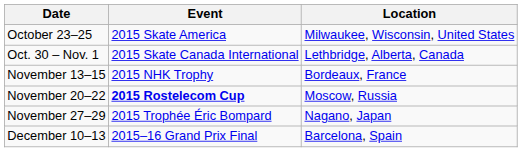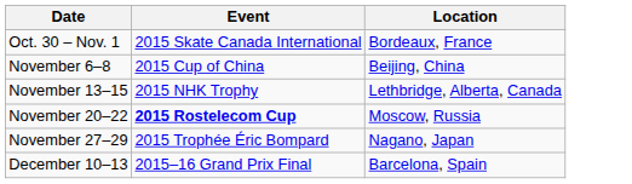 <table class="wikitable">
 <tr>
 <th>Date</th>
 <th>Event</th>
 <th>Location</th>
 </tr>
 <tr>
-<td>October 23–25</td>
-<td><a href='#'>2015 Skate America</a></td>
-<td><a href='#'>Milwaukee</a>, <a href='#'>Wisconsin</a>, <a href='#'>United States</a></td>
+<td>Oct. 30 – Nov. 1</td>
+<td><a href='#'>2015 Skate Canada International</a></td>
+<td><a href='#'>Bordeaux</a>, <a href='#'>France</a></td>
 </tr>
 <tr>
-<td>Oct. 30 – Nov. 1</td>
-<td><a href='#'>2015 Skate Canada International</a></td>
-<td><a href='#'>Lethbridge</a>, <a href='#'>Alberta</a>, <a href='#'>Canada</a></td>
+<td>November 6–8</td>
+<td><a href='#'>2015 Cup of China</a></td>
+<td><a href='#'>Beijing</a>, <a href='#'>China</a></td>
 </tr>
 <tr>
 <td>November 13–15</td>
 <td><a href='#'>2015 NHK Trophy</a></td>
-<td><a href='#'>Bordeaux</a>, <a href='#'>France</a></td>
+<td><a href='#'>Lethbridge</a>, <a href='#'>Alberta</a>, <a href='#'>Canada</a></td>
 </tr>
 <tr>
 <td>November 20–22</td>
 <td><strong><a href='#'>2015 Rostelecom Cup</a></strong></td>
 <td><a href='#'>Moscow</a>, <a href='#'>Russia</a></td>
 </tr>
 <tr>
 <td>November 27–29</td>
 <td><a href='#'>2015 Trophée Éric Bompard</a></td>
 <td><a href='#'>Nagano</a>, <a href='#'>Japan</a></td>
 </tr>
 <tr>
 <td>December 10–13</td>
 <td><a href='#'>2015–16 Grand Prix Final</a></td>
 <td><a href='#'>Barcelona</a>, <a href='#'>Spain</a></td>
 </tr>
 </table>
